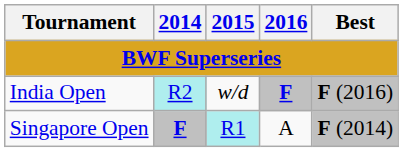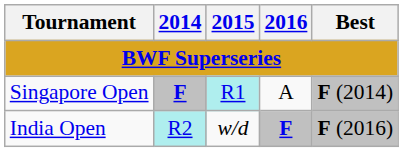 <table class="wikitable" style="font-size: 90%; text-align:center">
 <tr>
 <th>Tournament</th>
 <th><a href='#'>2014</a></th>
 <th><a href='#'>2015</a></th>
 <th><a href='#'>2016</a></th>
 <th>Best</th>
 </tr>
 <tr bgcolor=DAA520>
 <td colspan="5" align=center><strong><a href='#'>BWF Superseries</a></strong></td>
 </tr>
 <tr>
+<td align=left><a href='#'>Singapore Open</a></td>
+<td bgcolor=Silver><a href='#'><strong>F</strong></a></td>
+<td bgcolor=AFEEEE><a href='#'>R1</a></td>
+<td>A</td>
+<td bgcolor=Silver><strong>F</strong> (2014)</td>
+</tr>
+<tr>
 <td align=left><a href='#'>India Open</a></td>
 <td bgcolor=AFEEEE><a href='#'>R2</a></td>
 <td><em>w/d</em></td>
 <td bgcolor=Silver><a href='#'><strong>F</strong></a></td>
 <td bgcolor=Silver><strong>F</strong> (2016)</td>
 </tr>
-<tr>
-<td align=left><a href='#'>Singapore Open</a></td>
-<td bgcolor=Silver><a href='#'><strong>F</strong></a></td>
-<td bgcolor=AFEEEE><a href='#'>R1</a></td>
-<td>A</td>
-<td bgcolor=Silver><strong>F</strong> (2014)</td>
-</tr>
 </table>
